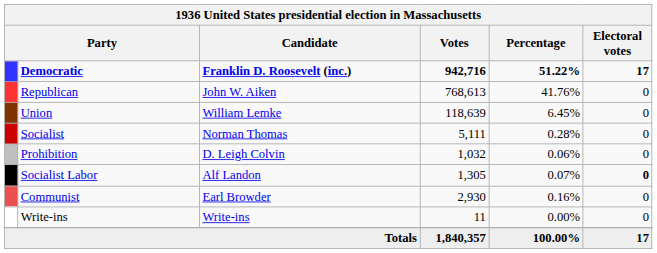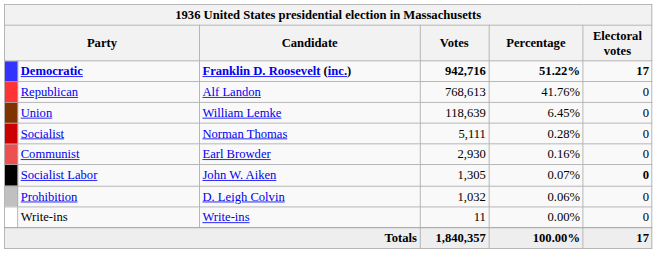 <table class="wikitable" style="font-size: 95%;">
 <tr>
 <th colspan="6">1936 United States presidential election in Massachusetts</th>
 </tr>
 <tr>
 <th colspan="2" style="width: 15em">Party</th>
 <th style="width: 17em">Candidate</th>
 <th style="width: 5em">Votes</th>
 <th style="width: 7em">Percentage</th>
 <th style="width: 5em">Electoral votes</th>
 </tr>
 <tr>
 <th style="background-color:#3333FF; width: 3px"></th>
 <td style="width: 130px"><strong><a href='#'>Democratic</a></strong></td>
 <td><strong><a href='#'>Franklin D. Roosevelt</a> (<a href='#'>inc.</a>)</strong></td>
 <td align="right"><strong>942,716</strong></td>
 <td align="right"><strong>51.22%</strong></td>
 <td align="right"><strong>17</strong></td>
 </tr>
 <tr>
 <th style="background-color:#FF3333; width: 3px"></th>
 <td style="width: 130px"><a href='#'>Republican</a></td>
-<td><a href='#'>John W. Aiken</a></td>
+<td><a href='#'>Alf Landon</a></td>
 <td align="right">768,613</td>
 <td align="right">41.76%</td>
 <td align="right">0</td>
 </tr>
 <tr>
 <th style="background-color:#7F3300; width: 3px"></th>
 <td style="width: 130px"><a href='#'>Union</a></td>
 <td><a href='#'>William Lemke</a></td>
 <td align="right">118,639</td>
 <td align="right">6.45%</td>
 <td align="right">0</td>
 </tr>
 <tr>
 <th style="background-color:#CC0000; width: 3px"></th>
 <td style="width: 130px"><a href='#'>Socialist</a></td>
 <td><a href='#'>Norman Thomas</a></td>
 <td align="right">5,111</td>
 <td align="right">0.28%</td>
 <td align="right">0</td>
 </tr>
 <tr>
+<th style="background-color:#EC5050; width: 3px"></th>
+<td style="width: 130px"><a href='#'>Communist</a></td>
+<td><a href='#'>Earl Browder</a></td>
+<td align="right">2,930</td>
+<td align="right">0.16%</td>
+<td align="right">0</td>
+</tr>
+<tr>
+<th style="background-color:#000000; width: 3px"></th>
+<td style="width: 130px"><a href='#'>Socialist Labor</a></td>
+<td><a href='#'>John W. Aiken</a></td>
+<td align="right">1,305</td>
+<td align="right">0.07%</td>
+<td align="right"><strong>0</strong></td>
+</tr>
+<tr>
 <th style="background-color:#C0C0C0; width: 3px"></th>
 <td style="width: 130px"><a href='#'>Prohibition</a></td>
 <td><a href='#'>D. Leigh Colvin</a></td>
 <td align="right">1,032</td>
 <td align="right">0.06%</td>
-<td align="right">0</td>
-</tr>
-<tr>
-<th style="background-color:#000000; width: 3px"></th>
-<td style="width: 130px"><a href='#'>Socialist Labor</a></td>
-<td><a href='#'>Alf Landon</a></td>
-<td align="right">1,305</td>
-<td align="right">0.07%</td>
-<td align="right"><strong>0</strong></td>
-</tr>
-<tr>
-<th style="background-color:#EC5050; width: 3px"></th>
-<td style="width: 130px"><a href='#'>Communist</a></td>
-<td><a href='#'>Earl Browder</a></td>
-<td align="right">2,930</td>
-<td align="right">0.16%</td>
 <td align="right">0</td>
 </tr>
 <tr>
 <th style="background-color:#FFFFFF; width: 3px"></th>
 <td style="width: 130px">Write-ins</td>
 <td><a href='#'>Write-ins</a></td>
 <td align="right">11</td>
 <td align="right">0.00%</td>
 <td align="right">0</td>
 </tr>
 <tr>
 </tr>
 <tr bgcolor="#EEEEEE">
 <td colspan="3" align="right"><strong>Totals</strong></td>
 <td align="right"><strong>1,840,357</strong></td>
 <td align="right"><strong>100.00%</strong></td>
 <td align="right"><strong>17</strong></td>
 </tr>
 </table>
